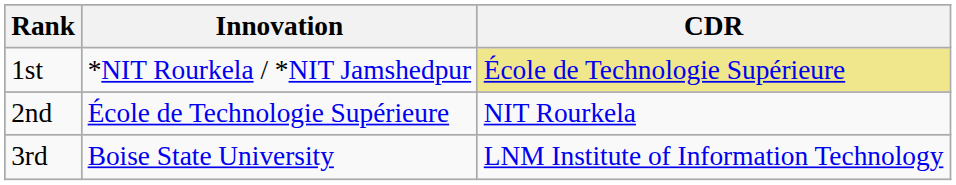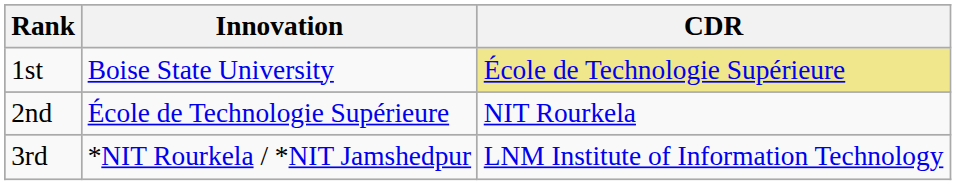 <table class="wikitable mw-collapsible">
 <tr>
 <th>Rank</th>
 <th>Innovation</th>
 <th>CDR</th>
 </tr>
 <tr>
 <td>1st</td>
-<td>*<a href='#'>NIT Rourkela</a> / *<a href='#'>NIT Jamshedpur</a></td>
+<td><a href='#'>Boise State University</a></td>
 <td style="background: khaki;"><a href='#'>École de Technologie Supérieure</a></td>
 </tr>
 <tr>
 <td>2nd</td>
 <td><a href='#'>École de Technologie Supérieure</a></td>
 <td><a href='#'>NIT Rourkela</a></td>
 </tr>
 <tr>
 <td>3rd</td>
-<td><a href='#'>Boise State University</a></td>
+<td>*<a href='#'>NIT Rourkela</a> / *<a href='#'>NIT Jamshedpur</a></td>
 <td><a href='#'>LNM Institute of Information Technology</a></td>
 </tr>
 </table>
